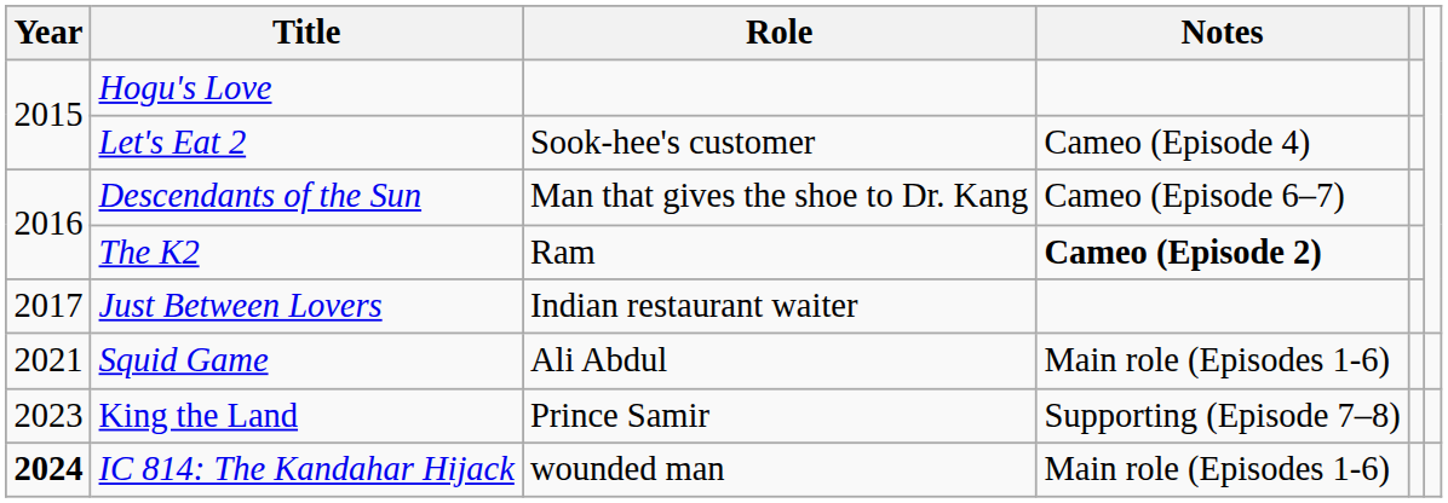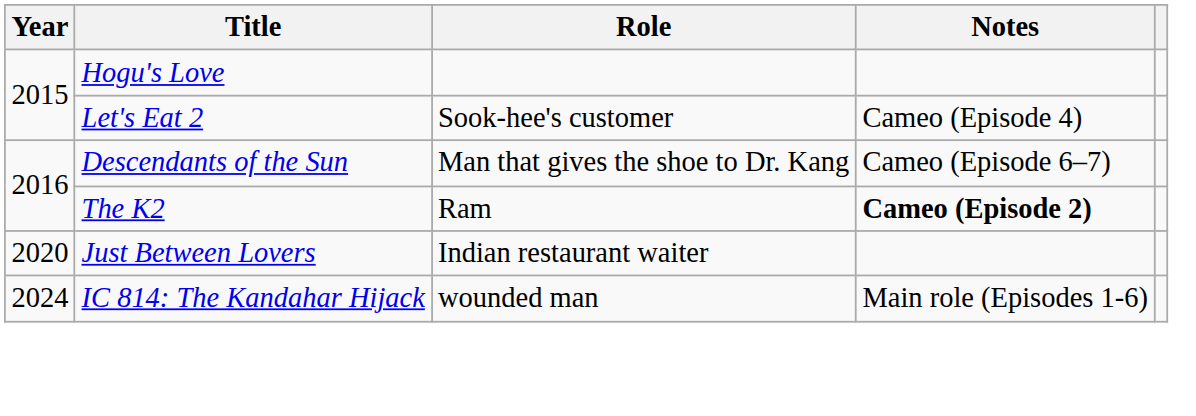 <table class="wikitable sortable">
 <tr>
 <th>Year</th>
 <th>Title</th>
 <th>Role</th>
 <th>Notes</th>
 <th></th>
 </tr>
 <tr>
 <td rowspan="2">2015</td>
 <td><em><a href='#'>Hogu's Love</a></em></td>
 <td></td>
 <td></td>
 <td></td>
 </tr>
 <tr>
 <td><em><a href='#'>Let's Eat 2</a></em></td>
 <td>Sook-hee's customer</td>
 <td>Cameo (Episode 4)</td>
 <td></td>
 </tr>
 <tr>
 <td rowspan="2">2016</td>
 <td><em><a href='#'>Descendants of the Sun</a></em></td>
 <td>Man that gives the shoe to Dr. Kang</td>
 <td>Cameo (Episode 6–7)</td>
 <td></td>
 </tr>
 <tr>
 <td><em><a href='#'>The K2</a></em></td>
 <td>Ram</td>
 <td><strong>Cameo (Episode 2)</strong></td>
 <td></td>
 </tr>
 <tr>
-<td>2017</td>
+<td>2020</td>
 <td><em><a href='#'>Just Between Lovers</a></em></td>
 <td>Indian restaurant waiter</td>
 <td></td>
 <td></td>
 </tr>
 <tr>
-<td>2021</td>
-<td><em><a href='#'>Squid Game</a></em></td>
-<td>Ali Abdul</td>
-<td>Main role (Episodes 1-6)</td>
-<td></td>
-<td></td>
-</tr>
-<tr>
-<td>2023</td>
-<td><a href='#'>King the Land</a></td>
-<td>Prince Samir</td>
-<td>Supporting (Episode 7–8)</td>
-<td></td>
-<td></td>
-</tr>
-<tr>
-<td><strong>2024</strong></td>
+<td>2024</td>
 <td><em><a href='#'>IC 814: The Kandahar Hijack</a></em></td>
 <td>wounded man</td>
 <td>Main role (Episodes 1-6)</td>
 <td></td>
 </tr>
 </table>
